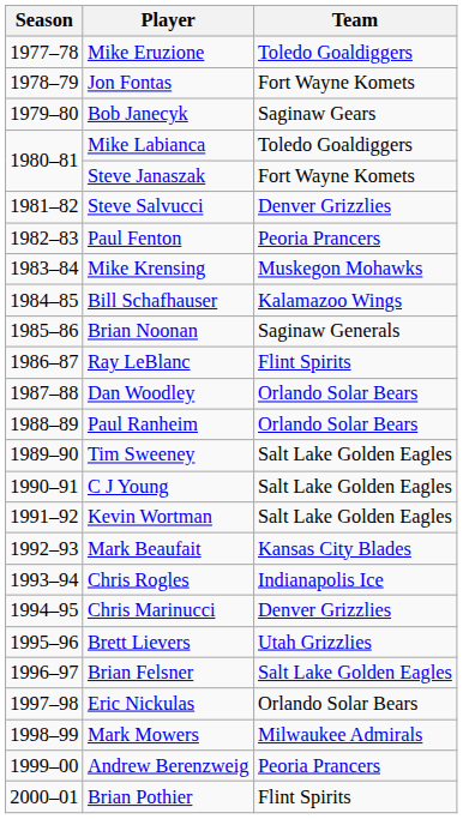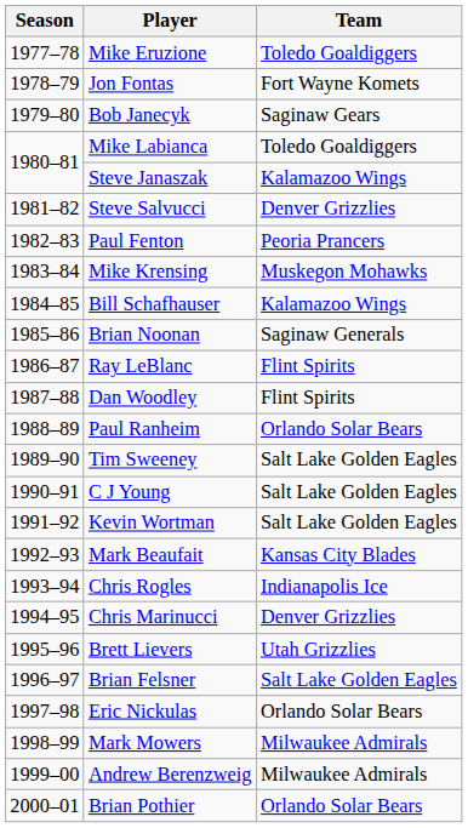 <table class="wikitable">
 <tr>
 <th>Season</th>
 <th>Player</th>
 <th>Team</th>
 </tr>
 <tr>
 <td>1977–78</td>
 <td><a href='#'>Mike Eruzione</a></td>
 <td><a href='#'>Toledo Goaldiggers</a></td>
 </tr>
 <tr>
 <td>1978–79</td>
 <td><a href='#'>Jon Fontas</a></td>
 <td>Fort Wayne Komets</td>
 </tr>
 <tr>
 <td>1979–80</td>
 <td><a href='#'>Bob Janecyk</a></td>
 <td>Saginaw Gears</td>
 </tr>
 <tr>
 <td rowspan="2">1980–81</td>
 <td><a href='#'>Mike Labianca</a></td>
 <td>Toledo Goaldiggers</td>
 </tr>
 <tr>
 <td><a href='#'>Steve Janaszak</a></td>
-<td>Fort Wayne Komets</td>
+<td><a href='#'>Kalamazoo Wings</a></td>
 </tr>
 <tr>
 <td>1981–82</td>
 <td><a href='#'>Steve Salvucci</a></td>
 <td><a href='#'>Denver Grizzlies</a></td>
 </tr>
 <tr>
 <td>1982–83</td>
 <td><a href='#'>Paul Fenton</a></td>
 <td><a href='#'>Peoria Prancers</a></td>
 </tr>
 <tr>
 <td>1983–84</td>
 <td><a href='#'>Mike Krensing</a></td>
 <td><a href='#'>Muskegon Mohawks</a></td>
 </tr>
 <tr>
 <td>1984–85</td>
 <td><a href='#'>Bill Schafhauser</a></td>
 <td><a href='#'>Kalamazoo Wings</a></td>
 </tr>
 <tr>
 <td>1985–86</td>
 <td><a href='#'>Brian Noonan</a></td>
 <td>Saginaw Generals</td>
 </tr>
 <tr>
 <td>1986–87</td>
 <td><a href='#'>Ray LeBlanc</a></td>
 <td><a href='#'>Flint Spirits</a></td>
 </tr>
 <tr>
 <td>1987–88</td>
 <td><a href='#'>Dan Woodley</a></td>
-<td><a href='#'>Orlando Solar Bears</a></td>
+<td>Flint Spirits</td>
 </tr>
 <tr>
 <td>1988–89</td>
 <td><a href='#'>Paul Ranheim</a></td>
 <td><a href='#'>Orlando Solar Bears</a></td>
 </tr>
 <tr>
 <td>1989–90</td>
 <td><a href='#'>Tim Sweeney</a></td>
 <td>Salt Lake Golden Eagles</td>
 </tr>
 <tr>
 <td>1990–91</td>
 <td><a href='#'>C J Young</a></td>
 <td>Salt Lake Golden Eagles</td>
 </tr>
 <tr>
 <td>1991–92</td>
 <td><a href='#'>Kevin Wortman</a></td>
 <td>Salt Lake Golden Eagles</td>
 </tr>
 <tr>
 <td>1992–93</td>
 <td><a href='#'>Mark Beaufait</a></td>
 <td><a href='#'>Kansas City Blades</a></td>
 </tr>
 <tr>
 <td>1993–94</td>
 <td><a href='#'>Chris Rogles</a></td>
 <td><a href='#'>Indianapolis Ice</a></td>
 </tr>
 <tr>
 <td>1994–95</td>
 <td><a href='#'>Chris Marinucci</a></td>
 <td><a href='#'>Denver Grizzlies</a></td>
 </tr>
 <tr>
 <td>1995–96</td>
 <td><a href='#'>Brett Lievers</a></td>
 <td><a href='#'>Utah Grizzlies</a></td>
 </tr>
 <tr>
 <td>1996–97</td>
 <td><a href='#'>Brian Felsner</a></td>
 <td><a href='#'>Salt Lake Golden Eagles</a></td>
 </tr>
 <tr>
 <td>1997–98</td>
 <td><a href='#'>Eric Nickulas</a></td>
 <td>Orlando Solar Bears</td>
 </tr>
 <tr>
 <td>1998–99</td>
 <td><a href='#'>Mark Mowers</a></td>
 <td><a href='#'>Milwaukee Admirals</a></td>
 </tr>
 <tr>
 <td>1999–00</td>
 <td><a href='#'>Andrew Berenzweig</a></td>
-<td><a href='#'>Peoria Prancers</a></td>
+<td>Milwaukee Admirals</td>
 </tr>
 <tr>
 <td>2000–01</td>
 <td><a href='#'>Brian Pothier</a></td>
-<td>Flint Spirits</td>
+<td><a href='#'>Orlando Solar Bears</a></td>
 </tr>
 </table>
